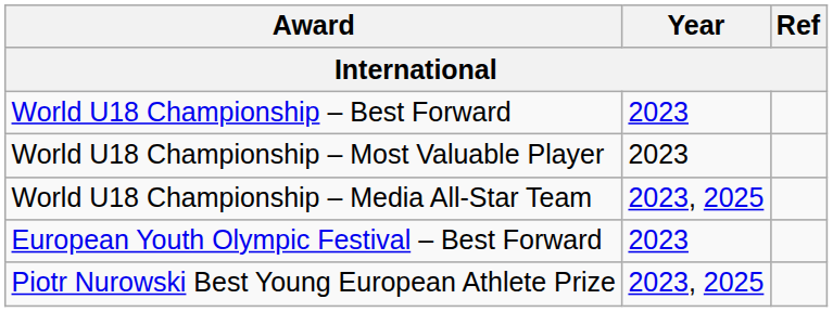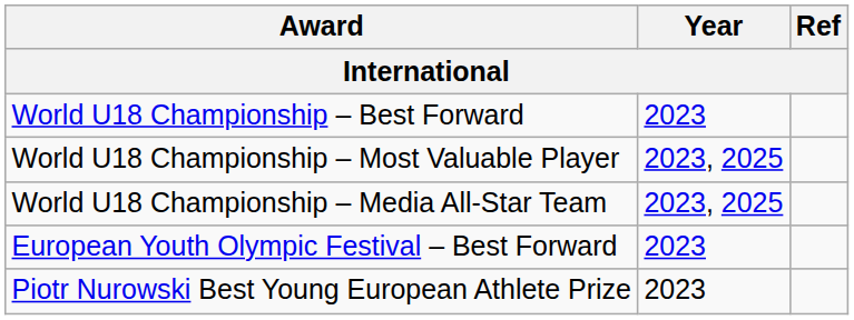 <table class="wikitable">
 <tr>
 <th scope="col">Award</th>
 <th scope="col">Year</th>
 <th scope="col">Ref</th>
 </tr>
 <tr>
 <th colspan="3" style="text-align:center;">International</th>
 </tr>
 <tr>
 <td><a href='#'>World U18 Championship</a> – Best Forward</td>
 <td><a href='#'>2023</a></td>
 <td></td>
 </tr>
 <tr>
 <td>World U18 Championship – Most Valuable Player</td>
-<td>2023</td>
+<td><a href='#'>2023</a>, <a href='#'>2025</a></td>
 <td></td>
 </tr>
 <tr>
 <td>World U18 Championship – Media All-Star Team</td>
 <td><a href='#'>2023</a>, <a href='#'>2025</a></td>
 <td></td>
 </tr>
 <tr>
 <td><a href='#'>European Youth Olympic Festival</a> – Best Forward</td>
 <td><a href='#'>2023</a></td>
 <td></td>
 </tr>
 <tr>
 <td><a href='#'>Piotr Nurowski</a> Best Young European Athlete Prize</td>
-<td><a href='#'>2023</a>, <a href='#'>2025</a></td>
+<td>2023</td>
 <td></td>
 </tr>
 </table>
